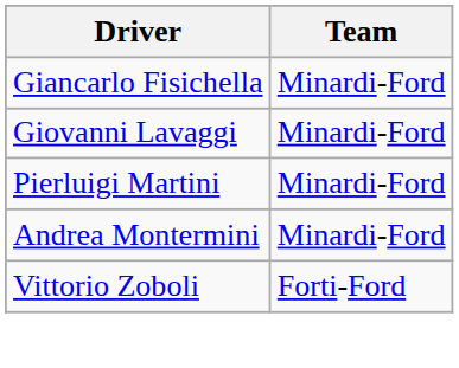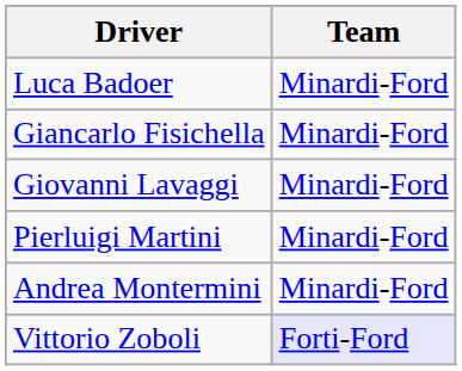 <table class="wikitable" style="font-size:90%">
 <tr>
 <th>Driver</th>
 <th>Team</th>
+</tr>
+<tr>
+<td> <a href='#'>Luca Badoer</a></td>
+<td><a href='#'>Minardi</a>-<a href='#'>Ford</a></td>
 </tr>
 <tr>
 <td> <a href='#'>Giancarlo Fisichella</a></td>
 <td><a href='#'>Minardi</a>-<a href='#'>Ford</a></td>
 </tr>
 <tr>
 <td> <a href='#'>Giovanni Lavaggi</a></td>
 <td><a href='#'>Minardi</a>-<a href='#'>Ford</a></td>
 </tr>
 <tr>
 <td> <a href='#'>Pierluigi Martini</a></td>
 <td><a href='#'>Minardi</a>-<a href='#'>Ford</a></td>
 </tr>
 <tr>
 <td> <a href='#'>Andrea Montermini</a></td>
 <td><a href='#'>Minardi</a>-<a href='#'>Ford</a></td>
 </tr>
 <tr>
 <td> <a href='#'>Vittorio Zoboli</a></td>
-<td><a href='#'>Forti</a>-<a href='#'>Ford</a></td>
+<td style="background: lavender;"><a href='#'>Forti</a>-<a href='#'>Ford</a></td>
 </tr>
 </table>
